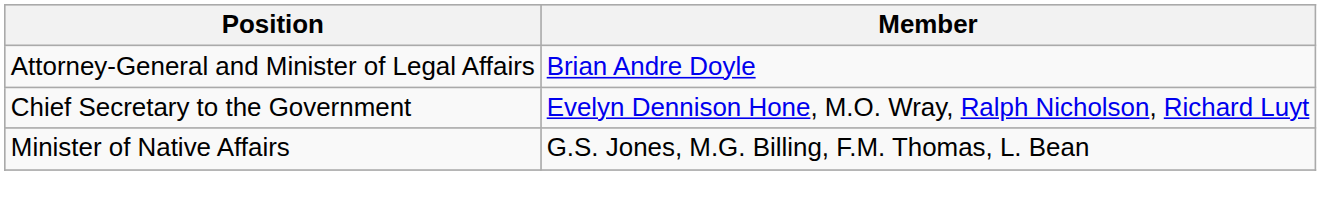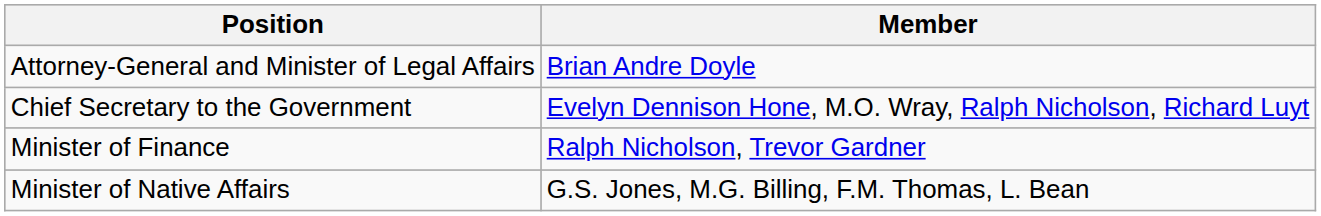 <table class="wikitable sortable">
 <tr>
 <th>Position</th>
 <th>Member</th>
 </tr>
 <tr>
 <td>Attorney-General and Minister of Legal Affairs</td>
 <td><a href='#'>Brian Andre Doyle</a></td>
 </tr>
 <tr>
 <td>Chief Secretary to the Government</td>
 <td><a href='#'>Evelyn Dennison Hone</a>, M.O. Wray, <a href='#'>Ralph Nicholson</a>, <a href='#'>Richard Luyt</a></td>
 </tr>
 <tr>
+<td>Minister of Finance</td>
+<td><a href='#'>Ralph Nicholson</a>, <a href='#'>Trevor Gardner</a></td>
+</tr>
+<tr>
 <td>Minister of Native Affairs</td>
 <td>G.S. Jones, M.G. Billing, F.M. Thomas, L. Bean</td>
 </tr>
 </table>
